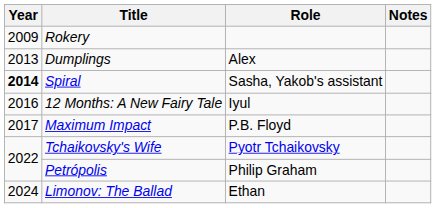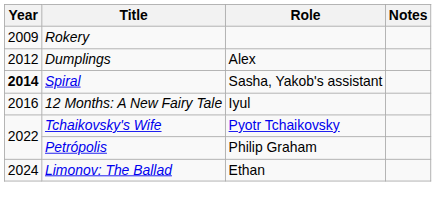 <table class="wikitable sortable">
 <tr>
 <th>Year</th>
 <th>Title</th>
 <th>Role</th>
 <th>Notes</th>
 </tr>
 <tr>
 <td>2009</td>
 <td><em>Rokery</em></td>
 <td></td>
 <td></td>
 </tr>
 <tr>
-<td>2013</td>
+<td>2012</td>
 <td><em>Dumplings</em></td>
 <td>Alex</td>
 <td></td>
 </tr>
 <tr>
 <td><strong>2014</strong></td>
 <td><em><a href='#'>Spiral</a></em></td>
 <td>Sasha, Yakob's assistant</td>
 <td></td>
 </tr>
 <tr>
 <td>2016</td>
 <td><em>12 Months: A New Fairy Tale</em></td>
 <td>Iyul</td>
-<td></td>
-</tr>
-<tr>
-<td>2017</td>
-<td><em><a href='#'>Maximum Impact</a></em></td>
-<td>P.B. Floyd</td>
 <td></td>
 </tr>
 <tr>
 <td rowspan="2">2022</td>
 <td><em><a href='#'>Tchaikovsky's Wife</a></em></td>
 <td><a href='#'>Pyotr Tchaikovsky</a></td>
 <td></td>
 </tr>
 <tr>
 <td><em><a href='#'>Petrópolis</a></em></td>
 <td>Philip Graham</td>
 <td></td>
 </tr>
 <tr>
 <td>2024</td>
 <td><em><a href='#'>Limonov: The Ballad</a></em></td>
 <td>Ethan</td>
 <td></td>
 </tr>
 </table>
